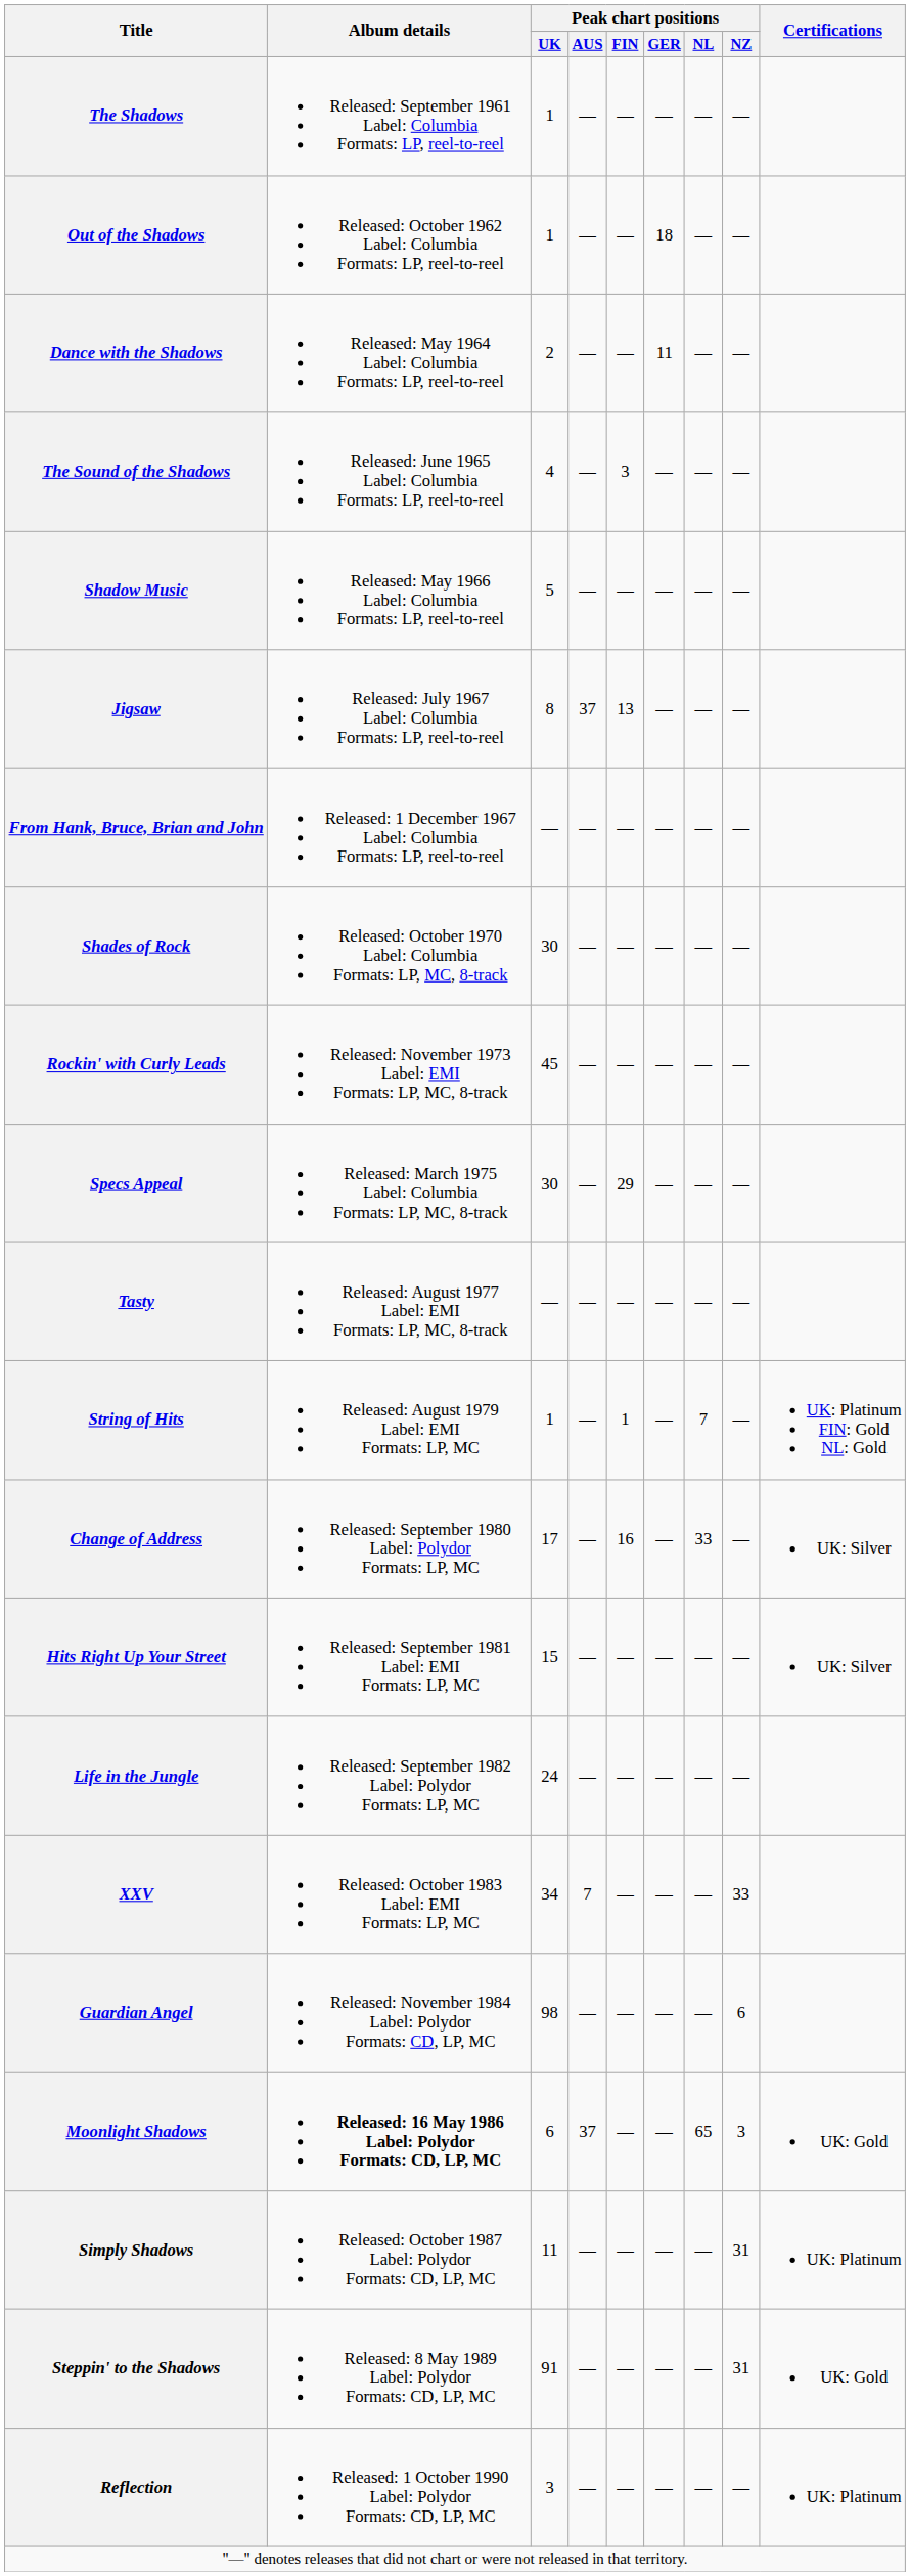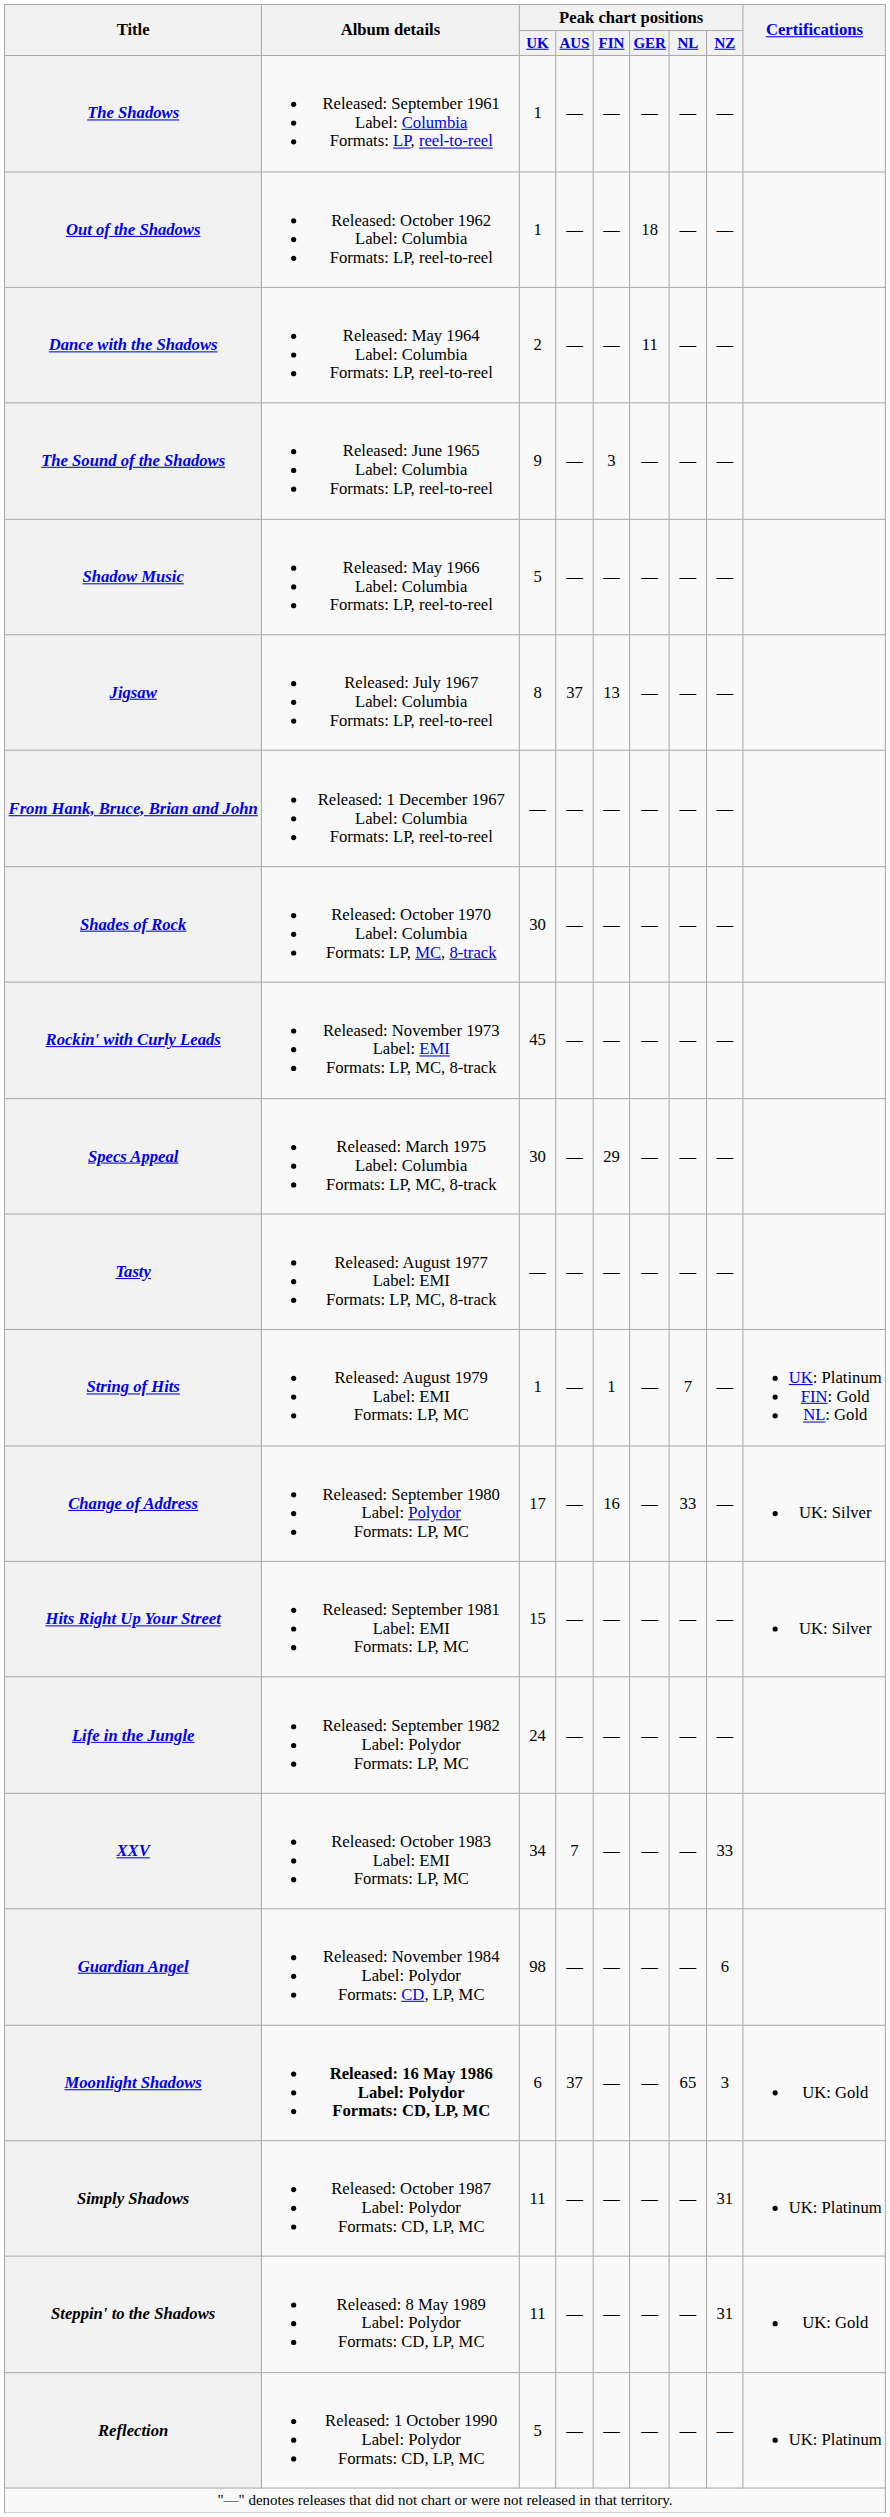 <table class="wikitable plainrowheaders" style="text-align:center;">
 <tr>
 <th rowspan="2" scope="col" style="width:15em;">Title</th>
 <th rowspan="2" scope="col" style="width:15em;">Album details</th>
 <th colspan="6">Peak chart positions</th>
 <th rowspan="2"><a href='#'>Certifications</a></th>
 </tr>
 <tr>
 <th scope="col" style="width:2em;font-size:90%;"><a href='#'>UK</a><br></th>
 <th scope="col" style="width:2em;font-size:90%;"><a href='#'>AUS</a><br></th>
 <th scope="col" style="width:2em;font-size:90%;"><a href='#'>FIN</a><br></th>
 <th scope="col" style="width:2em;font-size:90%;"><a href='#'>GER</a><br></th>
 <th scope="col" style="width:2em;font-size:90%;"><a href='#'>NL</a><br></th>
 <th scope="col" style="width:2em;font-size:90%;"><a href='#'>NZ</a><br></th>
 </tr>
 <tr>
 <th scope="row"><em><a href='#'>The Shadows</a></em></th>
 <td><br><ul><li>Released: September 1961</li><li>Label: <a href='#'>Columbia</a></li><li>Formats: <a href='#'>LP</a>, <a href='#'>reel-to-reel</a></li></ul></td>
 <td>1</td>
 <td>—</td>
 <td>—</td>
 <td>—</td>
 <td>—</td>
 <td>—</td>
 <td></td>
 </tr>
 <tr>
 <th scope="row"><em><a href='#'>Out of the Shadows</a></em></th>
 <td><br><ul><li>Released: October 1962</li><li>Label: Columbia</li><li>Formats: LP, reel-to-reel</li></ul></td>
 <td>1</td>
 <td>—</td>
 <td>—</td>
 <td>18</td>
 <td>—</td>
 <td>—</td>
 <td></td>
 </tr>
 <tr>
 <th scope="row"><em><a href='#'>Dance with the Shadows</a></em></th>
 <td><br><ul><li>Released: May 1964</li><li>Label: Columbia</li><li>Formats: LP, reel-to-reel</li></ul></td>
 <td>2</td>
 <td>—</td>
 <td>—</td>
 <td>11</td>
 <td>—</td>
 <td>—</td>
 <td></td>
 </tr>
 <tr>
 <th scope="row"><em><a href='#'>The Sound of the Shadows</a></em></th>
 <td><br><ul><li>Released: June 1965</li><li>Label: Columbia</li><li>Formats: LP, reel-to-reel</li></ul></td>
-<td>4</td>
+<td>9</td>
 <td>—</td>
 <td>3</td>
 <td>—</td>
 <td>—</td>
 <td>—</td>
 <td></td>
 </tr>
 <tr>
 <th scope="row"><em><a href='#'>Shadow Music</a></em></th>
 <td><br><ul><li>Released: May 1966</li><li>Label: Columbia</li><li>Formats: LP, reel-to-reel</li></ul></td>
 <td>5</td>
 <td>—</td>
 <td>—</td>
 <td>—</td>
 <td>—</td>
 <td>—</td>
 <td></td>
 </tr>
 <tr>
 <th scope="row"><em><a href='#'>Jigsaw</a></em></th>
 <td><br><ul><li>Released: July 1967</li><li>Label: Columbia</li><li>Formats: LP, reel-to-reel</li></ul></td>
 <td>8</td>
 <td>37</td>
 <td>13</td>
 <td>—</td>
 <td>—</td>
 <td>—</td>
 <td></td>
 </tr>
 <tr>
 <th scope="row"><em><a href='#'>From Hank, Bruce, Brian and John</a></em></th>
 <td><br><ul><li>Released: 1 December 1967</li><li>Label: Columbia</li><li>Formats: LP, reel-to-reel</li></ul></td>
 <td>—</td>
 <td>—</td>
 <td>—</td>
 <td>—</td>
 <td>—</td>
 <td>—</td>
 <td></td>
 </tr>
 <tr>
 <th scope="row"><em><a href='#'>Shades of Rock</a></em></th>
 <td><br><ul><li>Released: October 1970</li><li>Label: Columbia</li><li>Formats: LP, <a href='#'>MC</a>, <a href='#'>8-track</a></li></ul></td>
 <td>30</td>
 <td>—</td>
 <td>—</td>
 <td>—</td>
 <td>—</td>
 <td>—</td>
 <td></td>
 </tr>
 <tr>
 <th scope="row"><em><a href='#'>Rockin' with Curly Leads</a></em></th>
 <td><br><ul><li>Released: November 1973</li><li>Label: <a href='#'>EMI</a></li><li>Formats: LP, MC, 8-track</li></ul></td>
 <td>45</td>
 <td>—</td>
 <td>—</td>
 <td>—</td>
 <td>—</td>
 <td>—</td>
 <td></td>
 </tr>
 <tr>
 <th scope="row"><em><a href='#'>Specs Appeal</a></em></th>
 <td><br><ul><li>Released: March 1975</li><li>Label: Columbia</li><li>Formats: LP, MC, 8-track</li></ul></td>
 <td>30</td>
 <td>—</td>
 <td>29</td>
 <td>—</td>
 <td>—</td>
 <td>—</td>
 <td></td>
 </tr>
 <tr>
 <th scope="row"><em><a href='#'>Tasty</a></em></th>
 <td><br><ul><li>Released: August 1977</li><li>Label: EMI</li><li>Formats: LP, MC, 8-track</li></ul></td>
 <td>—</td>
 <td>—</td>
 <td>—</td>
 <td>—</td>
 <td>—</td>
 <td>—</td>
 <td></td>
 </tr>
 <tr>
 <th scope="row"><em><a href='#'>String of Hits</a></em></th>
 <td><br><ul><li>Released: August 1979</li><li>Label: EMI</li><li>Formats: LP, MC</li></ul></td>
 <td>1</td>
 <td>—</td>
 <td>1</td>
 <td>—</td>
 <td>7</td>
 <td>—</td>
 <td><br><ul><li><a href='#'>UK</a>: Platinum</li><li><a href='#'>FIN</a>: Gold</li><li><a href='#'>NL</a>: Gold</li></ul></td>
 </tr>
 <tr>
 <th scope="row"><em><a href='#'>Change of Address</a></em></th>
 <td><br><ul><li>Released: September 1980</li><li>Label: <a href='#'>Polydor</a></li><li>Formats: LP, MC</li></ul></td>
 <td>17</td>
 <td>—</td>
 <td>16</td>
 <td>—</td>
 <td>33</td>
 <td>—</td>
 <td><br><ul><li>UK: Silver</li></ul></td>
 </tr>
 <tr>
 <th scope="row"><em><a href='#'>Hits Right Up Your Street</a></em></th>
 <td><br><ul><li>Released: September 1981</li><li>Label: EMI</li><li>Formats: LP, MC</li></ul></td>
 <td>15</td>
 <td>—</td>
 <td>—</td>
 <td>—</td>
 <td>—</td>
 <td>—</td>
 <td><br><ul><li>UK: Silver</li></ul></td>
 </tr>
 <tr>
 <th scope="row"><em><a href='#'>Life in the Jungle</a></em></th>
 <td><br><ul><li>Released: September 1982</li><li>Label: Polydor</li><li>Formats: LP, MC</li></ul></td>
 <td>24</td>
 <td>—</td>
 <td>—</td>
 <td>—</td>
 <td>—</td>
 <td>—</td>
 <td></td>
 </tr>
 <tr>
 <th scope="row"><em><a href='#'>XXV</a></em></th>
 <td><br><ul><li>Released: October 1983</li><li>Label: EMI</li><li>Formats: LP, MC</li></ul></td>
 <td>34</td>
 <td>7</td>
 <td>—</td>
 <td>—</td>
 <td>—</td>
 <td>33</td>
 <td></td>
 </tr>
 <tr>
 <th scope="row"><em><a href='#'>Guardian Angel</a></em></th>
 <td><br><ul><li>Released: November 1984</li><li>Label: Polydor</li><li>Formats: <a href='#'>CD</a>, LP, MC</li></ul></td>
 <td>98</td>
 <td>—</td>
 <td>—</td>
 <td>—</td>
 <td>—</td>
 <td>6</td>
 <td></td>
 </tr>
 <tr>
 <th scope="row"><em><a href='#'>Moonlight Shadows</a></em></th>
 <td><strong><br><ul><li>Released: 16 May 1986</li><li>Label: Polydor</li><li>Formats: CD, LP, MC</li></ul></strong></td>
 <td>6</td>
 <td>37</td>
 <td>—</td>
 <td>—</td>
 <td>65</td>
 <td>3</td>
 <td><br><ul><li>UK: Gold</li></ul></td>
 </tr>
 <tr>
 <th scope="row"><em>Simply Shadows</em></th>
 <td><br><ul><li>Released: October 1987</li><li>Label: Polydor</li><li>Formats: CD, LP, MC</li></ul></td>
 <td>11</td>
 <td>—</td>
 <td>—</td>
 <td>—</td>
 <td>—</td>
 <td>31</td>
 <td><br><ul><li>UK: Platinum</li></ul></td>
 </tr>
 <tr>
 <th scope="row"><em>Steppin' to the Shadows</em></th>
 <td><br><ul><li>Released: 8 May 1989</li><li>Label: Polydor</li><li>Formats: CD, LP, MC</li></ul></td>
-<td>91</td>
+<td>11</td>
 <td>—</td>
 <td>—</td>
 <td>—</td>
 <td>—</td>
 <td>31</td>
 <td><br><ul><li>UK: Gold</li></ul></td>
 </tr>
 <tr>
 <th scope="row"><em>Reflection</em></th>
 <td><br><ul><li>Released: 1 October 1990</li><li>Label: Polydor</li><li>Formats: CD, LP, MC</li></ul></td>
-<td>3</td>
+<td>5</td>
 <td>—</td>
 <td>—</td>
 <td>—</td>
 <td>—</td>
 <td>—</td>
 <td><br><ul><li>UK: Platinum</li></ul></td>
 </tr>
 <tr>
 <td colspan="9" style="font-size:90%">"—" denotes releases that did not chart or were not released in that territory.</td>
 </tr>
 </table>
